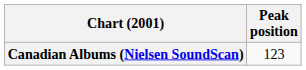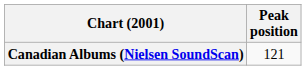 <table class="wikitable plainrowheaders" style="text-align:center">
 <tr>
 <th scope="col">Chart (2001)</th>
 <th scope="col">Peak<br>position</th>
 </tr>
 <tr>
 <th scope="row">Canadian Albums (<a href='#'>Nielsen SoundScan</a>)</th>
-<td>123</td>
+<td>121</td>
 </tr>
 </table>
